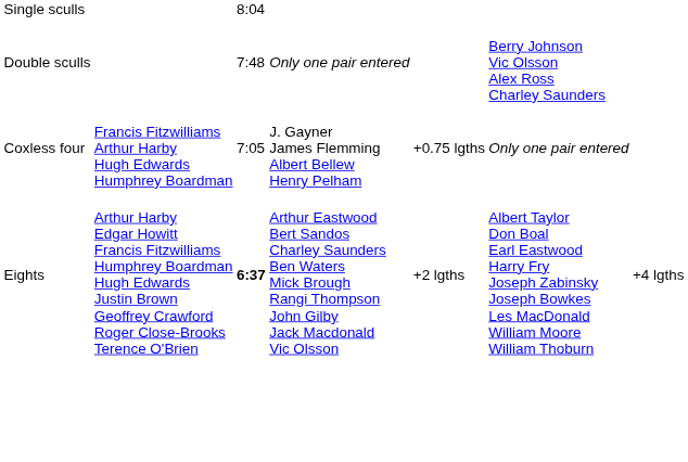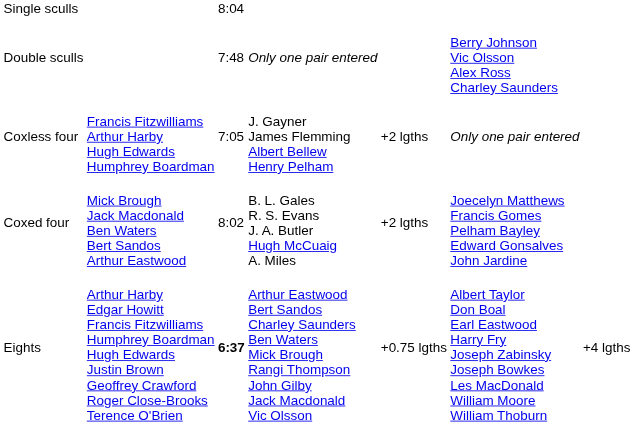 <table>
 <tr>
 <td>Single sculls</td>
 <td></td>
 <td>8:04</td>
 <td></td>
 <td></td>
 <td></td>
 <td></td>
 </tr>
 <tr>
 <td>Double sculls</td>
 <td></td>
 <td>7:48</td>
 <td><em>Only one pair entered</em></td>
 <td></td>
 <td><br><a href='#'>Berry Johnson</a><br><a href='#'>Vic Olsson</a><br><a href='#'>Alex Ross</a><br><a href='#'>Charley Saunders</a></td>
 <td></td>
 </tr>
 <tr>
 <td>Coxless four</td>
 <td><br><a href='#'>Francis Fitzwilliams</a><br><a href='#'>Arthur Harby</a><br><a href='#'>Hugh Edwards</a><br><a href='#'>Humphrey Boardman</a></td>
 <td>7:05</td>
 <td><br>J. Gayner<br>James Flemming<br><a href='#'>Albert Bellew</a><br><a href='#'>Henry Pelham</a></td>
-<td>+0.75 lgths</td>
+<td>+2 lgths</td>
 <td><em>Only one pair entered</em></td>
+<td></td>
+</tr>
+<tr>
+<td>Coxed four</td>
+<td><br><a href='#'>Mick Brough</a><br><a href='#'>Jack Macdonald</a><br><a href='#'>Ben Waters</a><br><a href='#'>Bert Sandos</a><br><a href='#'>Arthur Eastwood</a></td>
+<td>8:02</td>
+<td><br>B. L. Gales<br>R. S. Evans<br>J. A. Butler<br><a href='#'>Hugh McCuaig</a><br>A. Miles</td>
+<td>+2 lgths</td>
+<td><br><a href='#'>Joecelyn Matthews</a><br><a href='#'>Francis Gomes</a><br><a href='#'>Pelham Bayley</a><br><a href='#'>Edward Gonsalves</a><br><a href='#'>John Jardine</a></td>
 <td></td>
 </tr>
 <tr>
 <td>Eights</td>
 <td><br><a href='#'>Arthur Harby</a><br><a href='#'>Edgar Howitt</a><br><a href='#'>Francis Fitzwilliams</a><br><a href='#'>Humphrey Boardman</a><br><a href='#'>Hugh Edwards</a><br><a href='#'>Justin Brown</a><br><a href='#'>Geoffrey Crawford</a><br><a href='#'>Roger Close-Brooks</a><br><a href='#'>Terence O'Brien</a></td>
 <td><strong>6:37</strong></td>
 <td><br><a href='#'>Arthur Eastwood</a><br><a href='#'>Bert Sandos</a><br><a href='#'>Charley Saunders</a><br><a href='#'>Ben Waters</a><br><a href='#'>Mick Brough</a><br><a href='#'>Rangi Thompson</a><br><a href='#'>John Gilby</a><br><a href='#'>Jack Macdonald</a><br><a href='#'>Vic Olsson</a></td>
-<td>+2 lgths</td>
+<td>+0.75 lgths</td>
 <td><br><a href='#'>Albert Taylor</a><br><a href='#'>Don Boal</a><br><a href='#'>Earl Eastwood</a><br><a href='#'>Harry Fry</a><br><a href='#'>Joseph Zabinsky</a><br><a href='#'>Joseph Bowkes</a><br><a href='#'>Les MacDonald</a><br><a href='#'>William Moore</a><br><a href='#'>William Thoburn</a></td>
 <td>+4 lgths</td>
 </tr>
 </table>
